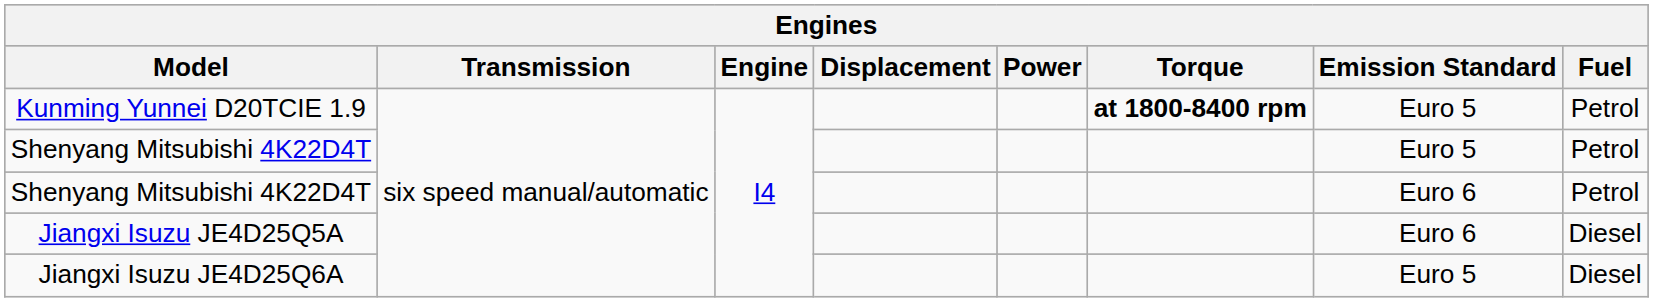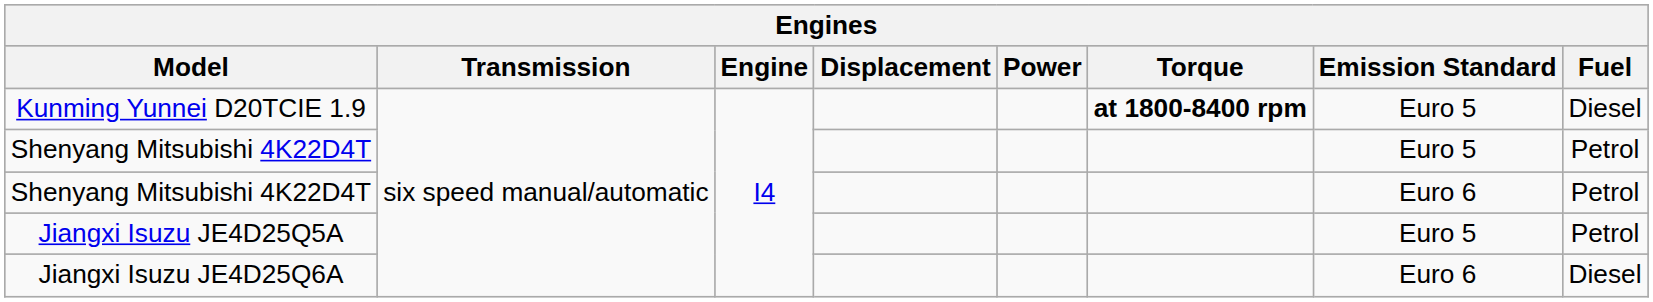 <table class="wikitable" style="text-align:center; font-size:100%;">
 <tr>
 <th colspan=8>Engines</th>
 </tr>
 <tr style="background:#dcdcdc; text-align:center; vertical-align:middle;">
 <th>Model</th>
 <th>Transmission</th>
 <th>Engine</th>
 <th>Displacement</th>
 <th>Power</th>
 <th>Torque</th>
 <th>Emission Standard</th>
 <th>Fuel</th>
 </tr>
 <tr>
 <td><a href='#'>Kunming Yunnei</a> D20TCIE 1.9</td>
 <td rowspan="5">six speed manual/automatic</td>
 <td rowspan="5"><a href='#'>I4</a></td>
 <td></td>
 <td></td>
 <td><strong> at 1800-8400 rpm</strong></td>
 <td>Euro 5</td>
-<td>Petrol</td>
+<td>Diesel</td>
 </tr>
 <tr>
 <td>Shenyang Mitsubishi <a href='#'>4K22D4T</a></td>
 <td></td>
 <td></td>
 <td></td>
 <td>Euro 5</td>
 <td>Petrol</td>
 </tr>
 <tr>
 <td>Shenyang Mitsubishi 4K22D4T</td>
 <td></td>
 <td></td>
 <td></td>
 <td>Euro 6</td>
 <td>Petrol</td>
 </tr>
 <tr>
 <td><a href='#'>Jiangxi Isuzu</a> JE4D25Q5A</td>
 <td></td>
 <td></td>
 <td></td>
-<td>Euro 6</td>
-<td>Diesel</td>
+<td>Euro 5</td>
+<td>Petrol</td>
 </tr>
 <tr>
 <td>Jiangxi Isuzu JE4D25Q6A</td>
 <td></td>
 <td></td>
 <td></td>
-<td>Euro 5</td>
+<td>Euro 6</td>
 <td>Diesel</td>
 </tr>
 </table>
